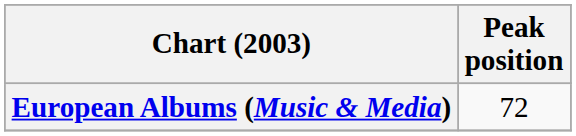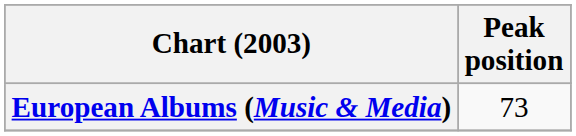 <table class="wikitable sortable plainrowheaders" style="text-align:center">
 <tr>
 <th scope="col">Chart (2003)</th>
 <th scope="col">Peak<br>position</th>
 </tr>
 <tr>
 <th scope="row"><a href='#'>European Albums</a> (<em><a href='#'>Music & Media</a></em>)</th>
-<td>72</td>
+<td>73</td>
 </tr>
 <tr>
 </tr>
 </table>
